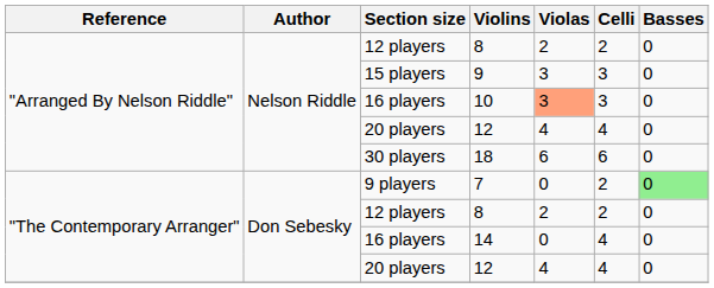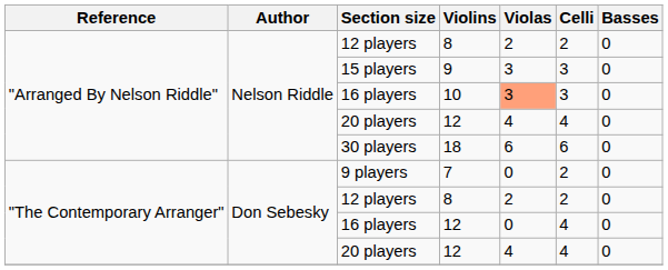 <table class="wikitable">
 <tr>
 <th>Reference</th>
 <th>Author</th>
 <th>Section size</th>
 <th>Violins</th>
 <th>Violas</th>
 <th>Celli</th>
 <th>Basses</th>
 </tr>
 <tr>
 <td rowspan="5">"Arranged By Nelson Riddle"</td>
 <td rowspan="5">Nelson Riddle</td>
 <td>12 players</td>
 <td>8</td>
 <td>2</td>
 <td>2</td>
 <td>0</td>
 </tr>
 <tr>
 <td>15 players</td>
 <td>9</td>
 <td>3</td>
 <td>3</td>
 <td>0</td>
 </tr>
 <tr>
 <td>16 players</td>
 <td>10</td>
 <td style="background: lightsalmon;">3</td>
 <td>3</td>
 <td>0</td>
 </tr>
 <tr>
 <td>20 players</td>
 <td>12</td>
 <td>4</td>
 <td>4</td>
 <td>0</td>
 </tr>
 <tr>
 <td>30 players</td>
 <td>18</td>
 <td>6</td>
 <td>6</td>
 <td>0</td>
 </tr>
 <tr>
 <td rowspan="4">"The Contemporary Arranger"</td>
 <td rowspan="4">Don Sebesky</td>
 <td>9 players</td>
 <td>7</td>
 <td>0</td>
 <td>2</td>
-<td style="background: lightgreen;">0</td>
+<td>0</td>
 </tr>
 <tr>
 <td>12 players</td>
 <td>8</td>
 <td>2</td>
 <td>2</td>
 <td>0</td>
 </tr>
 <tr>
 <td>16 players</td>
-<td>14</td>
+<td>12</td>
 <td>0</td>
 <td>4</td>
 <td>0</td>
 </tr>
 <tr>
 <td>20 players</td>
 <td>12</td>
 <td>4</td>
 <td>4</td>
 <td>0</td>
 </tr>
 <tr>
 </tr>
 </table>
